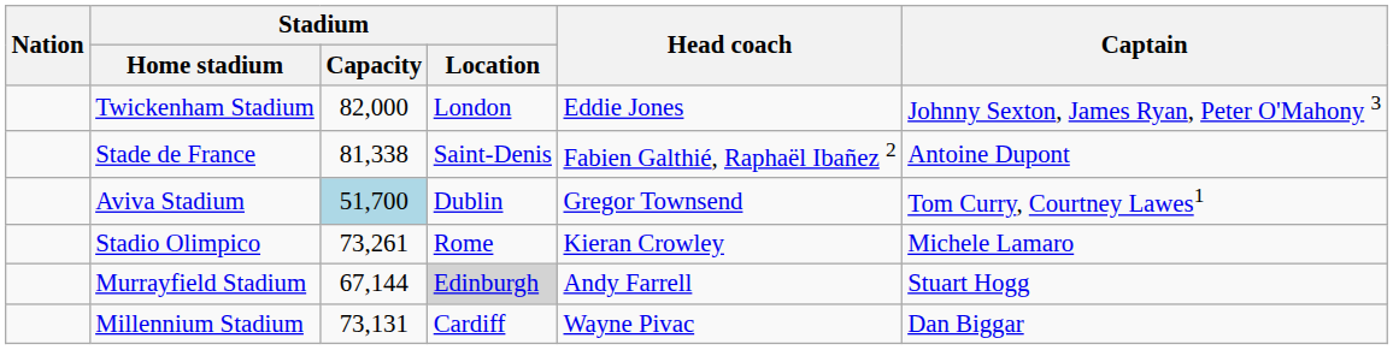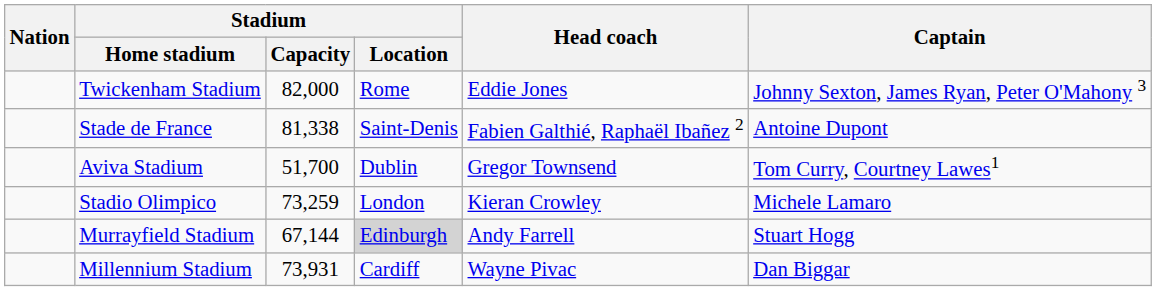 <table class="wikitable">
 <tr>
 <th rowspan="2">Nation</th>
 <th colspan="3">Stadium</th>
 <th rowspan="2">Head coach</th>
 <th rowspan="2">Captain</th>
 </tr>
 <tr>
 <th>Home stadium</th>
 <th>Capacity</th>
 <th>Location</th>
 </tr>
 <tr>
 <td></td>
 <td><a href='#'>Twickenham Stadium</a></td>
 <td align=center>82,000</td>
-<td><a href='#'>London</a></td>
+<td><a href='#'>Rome</a></td>
 <td> <a href='#'>Eddie Jones</a></td>
 <td><a href='#'>Johnny Sexton</a>, <a href='#'>James Ryan</a>, <a href='#'>Peter O'Mahony</a> <sup>3</sup></td>
 </tr>
 <tr>
 <td></td>
 <td><a href='#'>Stade de France</a></td>
 <td align=center>81,338</td>
 <td><a href='#'>Saint-Denis</a></td>
 <td> <a href='#'>Fabien Galthié</a>, <a href='#'>Raphaël Ibañez</a> <sup>2</sup></td>
 <td><a href='#'>Antoine Dupont</a></td>
 </tr>
 <tr>
 <td></td>
 <td><a href='#'>Aviva Stadium</a></td>
-<td align=center style="background: lightblue;">51,700</td>
+<td align=center>51,700</td>
 <td><a href='#'>Dublin</a></td>
 <td> <a href='#'>Gregor Townsend</a></td>
 <td><a href='#'>Tom Curry</a>, <a href='#'>Courtney Lawes</a><sup>1</sup></td>
 </tr>
 <tr>
 <td></td>
 <td><a href='#'>Stadio Olimpico</a></td>
-<td align=center>73,261</td>
-<td><a href='#'>Rome</a></td>
+<td align=center>73,259</td>
+<td><a href='#'>London</a></td>
 <td> <a href='#'>Kieran Crowley</a></td>
 <td><a href='#'>Michele Lamaro</a></td>
 </tr>
 <tr>
 <td></td>
 <td><a href='#'>Murrayfield Stadium</a></td>
 <td align=center>67,144</td>
 <td style="background: lightgrey;"><a href='#'>Edinburgh</a></td>
 <td> <a href='#'>Andy Farrell</a></td>
 <td><a href='#'>Stuart Hogg</a></td>
 </tr>
 <tr>
 <td></td>
 <td><a href='#'>Millennium Stadium</a></td>
-<td align=center>73,131</td>
+<td align=center>73,931</td>
 <td><a href='#'>Cardiff</a></td>
 <td> <a href='#'>Wayne Pivac</a></td>
 <td><a href='#'>Dan Biggar</a></td>
 </tr>
 </table>
